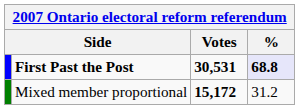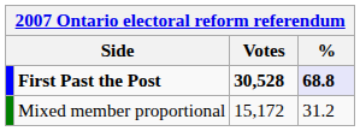 <table class="wikitable" style="font-size: 95%; clear:both">
 <tr style="background-color:#E9E9E9">
 <th colspan=4><a href='#'>2007 Ontario electoral reform referendum</a></th>
 </tr>
 <tr style="background-color:#E9E9E9">
 <th colspan=2 style="width: 130px">Side</th>
 <th style="width: 50px">Votes</th>
 <th style="width: 40px">%</th>
 </tr>
 <tr>
 <td bgcolor="blue"></td>
 <td><strong>First Past the Post</strong></td>
-<td><strong>30,531</strong></td>
+<td><strong>30,528</strong></td>
 <td style="background: lavender;"><strong>68.8</strong></td>
 </tr>
 <tr>
 <td bgcolor="green"></td>
 <td>Mixed member proportional</td>
-<td><strong>15,172</strong></td>
+<td>15,172</td>
 <td>31.2</td>
 </tr>
 </table>
